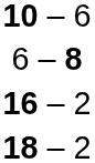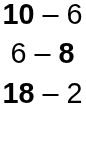 <table style="text-align:center">
 <tr>
 <th width=200></th>
 <th width=100></th>
 <th width=200></th>
 </tr>
 <tr>
 <td align=right><strong></strong></td>
 <td><strong>10</strong> – 6</td>
 <td align=left></td>
 </tr>
 <tr>
 <td align=right></td>
 <td>6 – <strong>8</strong></td>
 <td align=left><strong></strong></td>
 </tr>
 <tr>
 <td align=right><strong></strong></td>
-<td><strong>16</strong> – 2</td>
-<td align=left></td>
-</tr>
-<tr>
-<td align=right><strong></strong></td>
 <td><strong>18</strong> – 2</td>
 <td align=left></td>
 </tr>
 </table>
